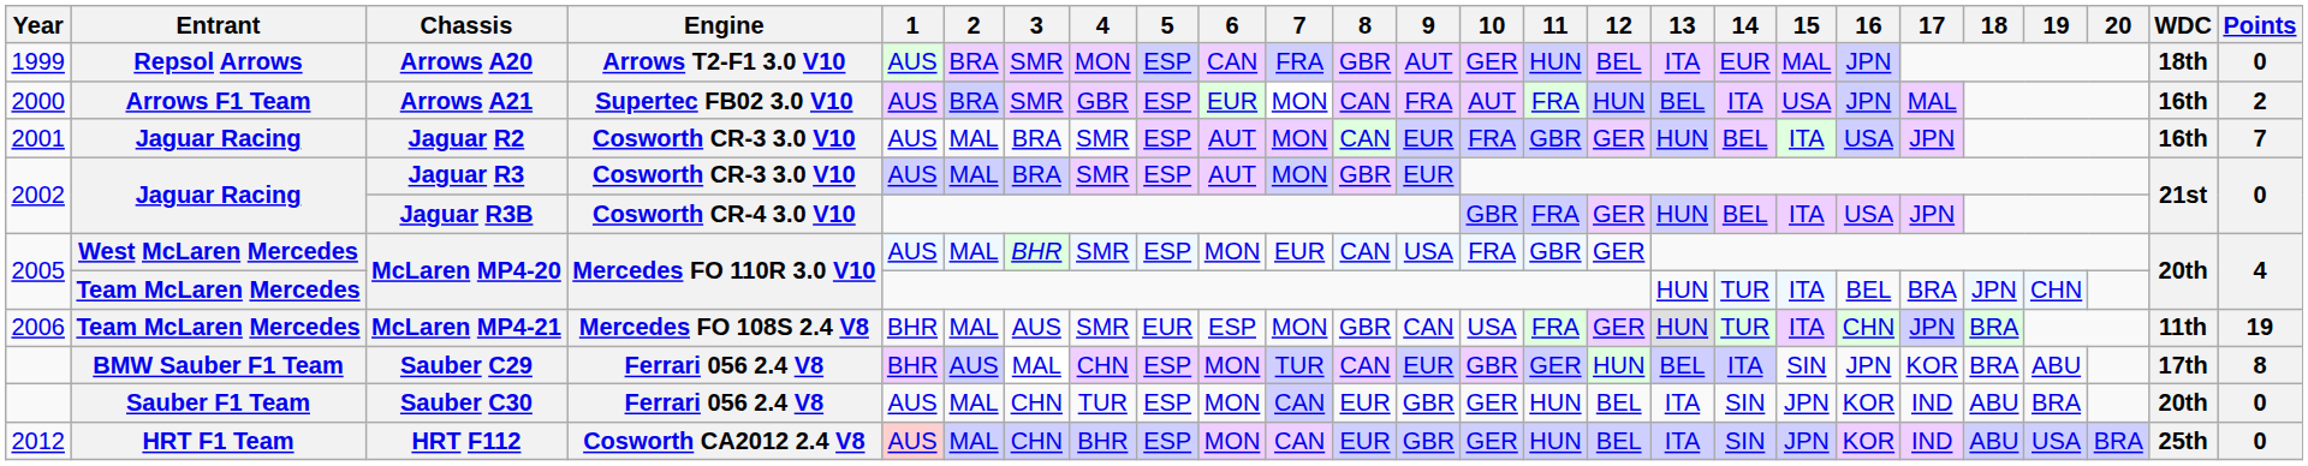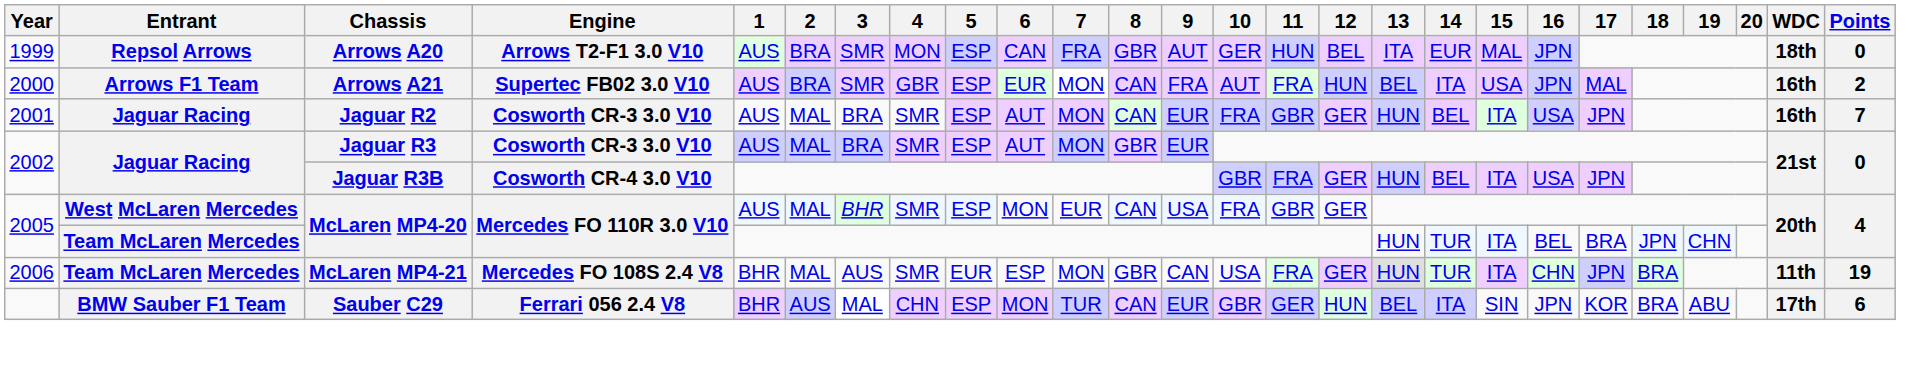 <table class="wikitable" style="text-align:center; font-size:85%">
 <tr>
 <th>Year</th>
 <th>Entrant</th>
 <th>Chassis</th>
 <th>Engine</th>
 <th>1</th>
 <th>2</th>
 <th>3</th>
 <th>4</th>
 <th>5</th>
 <th>6</th>
 <th>7</th>
 <th>8</th>
 <th>9</th>
 <th>10</th>
 <th>11</th>
 <th>12</th>
 <th>13</th>
 <th>14</th>
 <th>15</th>
 <th>16</th>
 <th>17</th>
 <th>18</th>
 <th>19</th>
 <th>20</th>
 <th>WDC</th>
 <th><a href='#'>Points</a></th>
 </tr>
 <tr>
 <td><a href='#'>1999</a></td>
 <th nowrap><a href='#'>Repsol</a> <a href='#'>Arrows</a></th>
 <th nowrap><a href='#'>Arrows</a> <a href='#'>A20</a></th>
 <th nowrap><a href='#'>Arrows</a> T2-F1 3.0 <a href='#'>V10</a></th>
 <td style="background:#DFFFDF;"><a href='#'>AUS</a><br></td>
 <td style="background:#EFCFFF;"><a href='#'>BRA</a><br></td>
 <td style="background:#EFCFFF;"><a href='#'>SMR</a><br></td>
 <td style="background:#EFCFFF;"><a href='#'>MON</a><br></td>
 <td style="background:#CFCFFF;"><a href='#'>ESP</a><br></td>
 <td style="background:#EFCFFF;"><a href='#'>CAN</a><br></td>
 <td style="background:#CFCFFF;"><a href='#'>FRA</a><br></td>
 <td style="background:#EFCFFF;"><a href='#'>GBR</a><br></td>
 <td style="background:#EFCFFF;"><a href='#'>AUT</a><br></td>
 <td style="background:#EFCFFF;"><a href='#'>GER</a><br></td>
 <td style="background:#CFCFFF;"><a href='#'>HUN</a><br></td>
 <td style="background:#EFCFFF;"><a href='#'>BEL</a><br></td>
 <td style="background:#EFCFFF;"><a href='#'>ITA</a><br></td>
 <td style="background:#EFCFFF;"><a href='#'>EUR</a><br></td>
 <td style="background:#EFCFFF;"><a href='#'>MAL</a><br></td>
 <td style="background:#CFCFFF;"><a href='#'>JPN</a><br></td>
 <td colspan=4></td>
 <th>18th</th>
 <th>0</th>
 </tr>
 <tr>
 <td><a href='#'>2000</a></td>
 <th nowrap><a href='#'>Arrows F1 Team</a></th>
 <th nowrap><a href='#'>Arrows</a> <a href='#'>A21</a></th>
 <th nowrap><a href='#'>Supertec</a> FB02 3.0 <a href='#'>V10</a></th>
 <td style="background:#EFCFFF;"><a href='#'>AUS</a><br></td>
 <td style="background:#CFCFFF;"><a href='#'>BRA</a><br></td>
 <td style="background:#EFCFFF;"><a href='#'>SMR</a><br></td>
 <td style="background:#EFCFFF;"><a href='#'>GBR</a><br></td>
 <td style="background:#EFCFFF;"><a href='#'>ESP</a><br></td>
 <td style="background:#DFFFDF;"><a href='#'>EUR</a><br></td>
 <td style="background:#FFFFFF;"><a href='#'>MON</a><br></td>
 <td style="background:#EFCFFF;"><a href='#'>CAN</a><br></td>
 <td style="background:#EFCFFF;"><a href='#'>FRA</a><br></td>
 <td style="background:#EFCFFF;"><a href='#'>AUT</a><br></td>
 <td style="background:#DFFFDF;"><a href='#'>FRA</a><br></td>
 <td style="background:#CFCFFF;"><a href='#'>HUN</a><br></td>
 <td style="background:#CFCFFF;"><a href='#'>BEL</a><br></td>
 <td style="background:#EFCFFF;"><a href='#'>ITA</a><br></td>
 <td style="background:#EFCFFF;"><a href='#'>USA</a><br></td>
 <td style="background:#CFCFFF;"><a href='#'>JPN</a><br></td>
 <td style="background:#EFCFFF;"><a href='#'>MAL</a><br></td>
 <td colspan=3></td>
 <th>16th</th>
 <th>2</th>
 </tr>
 <tr>
 <td><a href='#'>2001</a></td>
 <th nowrap><a href='#'>Jaguar Racing</a></th>
 <th nowrap><a href='#'>Jaguar</a> <a href='#'>R2</a></th>
 <th nowrap><a href='#'>Cosworth</a> CR-3 3.0 <a href='#'>V10</a></th>
 <td><a href='#'>AUS</a></td>
 <td><a href='#'>MAL</a></td>
 <td><a href='#'>BRA</a></td>
 <td><a href='#'>SMR</a></td>
 <td style="background:#EFCFFF;"><a href='#'>ESP</a><br></td>
 <td style="background:#EFCFFF;"><a href='#'>AUT</a><br></td>
 <td style="background:#EFCFFF;"><a href='#'>MON</a><br></td>
 <td style="background:#DFFFDF;"><a href='#'>CAN</a><br></td>
 <td style="background:#CFCFFF;"><a href='#'>EUR</a><br></td>
 <td style="background:#CFCFFF;"><a href='#'>FRA</a><br></td>
 <td style="background:#CFCFFF;"><a href='#'>GBR</a><br></td>
 <td style="background:#EFCFFF;"><a href='#'>GER</a><br></td>
 <td style="background:#CFCFFF;"><a href='#'>HUN</a><br></td>
 <td style="background:#EFCFFF;"><a href='#'>BEL</a><br></td>
 <td style="background:#DFFFDF;"><a href='#'>ITA</a><br></td>
 <td style="background:#CFCFFF;"><a href='#'>USA</a><br></td>
 <td style="background:#EFCFFF;"><a href='#'>JPN</a><br></td>
 <td colspan=3></td>
 <th>16th</th>
 <th>7</th>
 </tr>
 <tr>
 <td rowspan="2"><a href='#'>2002</a></td>
 <th rowspan="2"nowrap><a href='#'>Jaguar Racing</a></th>
 <th nowrap><a href='#'>Jaguar</a> <a href='#'>R3</a></th>
 <th nowrap><a href='#'>Cosworth</a> CR-3 3.0 <a href='#'>V10</a></th>
 <td style="background:#CFCFFF;"><a href='#'>AUS</a><br></td>
 <td style="background:#CFCFFF;"><a href='#'>MAL</a><br></td>
 <td style="background:#CFCFFF;"><a href='#'>BRA</a><br></td>
 <td style="background:#EFCFFF;"><a href='#'>SMR</a><br></td>
 <td style="background:#EFCFFF;"><a href='#'>ESP</a><br></td>
 <td style="background:#EFCFFF;"><a href='#'>AUT</a><br></td>
 <td style="background:#CFCFFF;"><a href='#'>MON</a><br></td>
 <td style="background:#EFCFFF;"><a href='#'>GBR</a><br></td>
 <td style="background:#CFCFFF;"><a href='#'>EUR</a><br></td>
 <td colspan=11></td>
 <th rowspan="2">21st</th>
 <th rowspan="2">0</th>
 </tr>
 <tr>
 <th nowrap><a href='#'>Jaguar</a> <a href='#'>R3B</a></th>
 <th nowrap><a href='#'>Cosworth</a> CR-4 3.0 <a href='#'>V10</a></th>
 <td colspan=9></td>
 <td style="background:#CFCFFF;"><a href='#'>GBR</a><br></td>
 <td style="background:#CFCFFF;"><a href='#'>FRA</a><br></td>
 <td style="background:#EFCFFF;"><a href='#'>GER</a><br></td>
 <td style="background:#CFCFFF;"><a href='#'>HUN</a><br></td>
 <td style="background:#EFCFFF;"><a href='#'>BEL</a><br></td>
 <td style="background:#EFCFFF;"><a href='#'>ITA</a><br></td>
 <td style="background:#EFCFFF;"><a href='#'>USA</a><br></td>
 <td style="background:#EFCFFF;"><a href='#'>JPN</a><br></td>
 <td colspan=3></td>
 </tr>
 <tr>
 <td rowspan="2"><a href='#'>2005</a></td>
 <th nowrap><a href='#'>West</a> <a href='#'>McLaren</a> <a href='#'>Mercedes</a></th>
 <th rowspan="2"nowrap><a href='#'>McLaren</a> <a href='#'>MP4-20</a></th>
 <th rowspan="2"nowrap><a href='#'>Mercedes</a> FO 110R 3.0 <a href='#'>V10</a></th>
 <td style="background:#F0F8FF;"><a href='#'>AUS</a><br></td>
 <td style="background:#F0F8FF;"><a href='#'>MAL</a><br></td>
 <td style="background:#DFFFDF;"><em><a href='#'>BHR</a></em><br></td>
 <td style="background:#F0F8FF;"><a href='#'>SMR</a><br></td>
 <td style="background:#F0F8FF;"><a href='#'>ESP</a><br></td>
 <td><a href='#'>MON</a></td>
 <td><a href='#'>EUR</a></td>
 <td style="background:#F0F8FF;"><a href='#'>CAN</a><br></td>
 <td style="background:#F0F8FF;"><a href='#'>USA</a><br></td>
 <td style="background:#F0F8FF;"><a href='#'>FRA</a><br></td>
 <td style="background:#F0F8FF;"><a href='#'>GBR</a><br></td>
 <td><a href='#'>GER</a></td>
 <td colspan=8></td>
 <th rowspan="2">20th</th>
 <th rowspan="2">4</th>
 </tr>
 <tr>
 <th nowrap><a href='#'>Team McLaren</a> <a href='#'>Mercedes</a></th>
 <td colspan=12></td>
 <td><a href='#'>HUN</a></td>
 <td style="background:#F0F8FF;"><a href='#'>TUR</a><br></td>
 <td style="background:#F0F8FF;"><a href='#'>ITA</a><br></td>
 <td><a href='#'>BEL</a></td>
 <td><a href='#'>BRA</a></td>
 <td style="background:#F0F8FF;"><a href='#'>JPN</a><br></td>
 <td style="background:#F0F8FF;"><a href='#'>CHN</a><br></td>
 <td></td>
 </tr>
 <tr>
 <td><a href='#'>2006</a></td>
 <th nowrap><a href='#'>Team McLaren</a> <a href='#'>Mercedes</a></th>
 <th nowrap><a href='#'>McLaren</a> <a href='#'>MP4-21</a></th>
 <th nowrap><a href='#'>Mercedes</a> FO 108S 2.4 <a href='#'>V8</a></th>
 <td><a href='#'>BHR</a></td>
 <td><a href='#'>MAL</a></td>
 <td><a href='#'>AUS</a></td>
 <td><a href='#'>SMR</a></td>
 <td><a href='#'>EUR</a></td>
 <td><a href='#'>ESP</a></td>
 <td><a href='#'>MON</a></td>
 <td><a href='#'>GBR</a></td>
 <td><a href='#'>CAN</a></td>
 <td><a href='#'>USA</a></td>
 <td style="background:#DFFFDF;"><a href='#'>FRA</a><br></td>
 <td style="background:#EFCFFF;"><a href='#'>GER</a><br></td>
 <td style="background:#DFDFDF;"><a href='#'>HUN</a><br></td>
 <td style="background:#DFFFDF;"><a href='#'>TUR</a><br></td>
 <td style="background:#EFCFFF;"><a href='#'>ITA</a><br></td>
 <td style="background:#DFFFDF;"><a href='#'>CHN</a><br></td>
 <td style="background:#CFCFFF;"><a href='#'>JPN</a><br></td>
 <td style="background:#DFFFDF;"><a href='#'>BRA</a><br></td>
 <td colspan=2></td>
 <th>11th</th>
 <th>19</th>
 </tr>
 <tr>
 <td></td>
 <th nowrap><a href='#'>BMW Sauber F1 Team</a></th>
 <th nowrap><a href='#'>Sauber</a> <a href='#'>C29</a></th>
 <th nowrap><a href='#'>Ferrari</a> 056 2.4 <a href='#'>V8</a></th>
 <td style="background:#EFCFFF;"><a href='#'>BHR</a><br></td>
 <td style="background:#CFCFFF;"><a href='#'>AUS</a><br></td>
 <td style="background:#FFFFFF;"><a href='#'>MAL</a><br></td>
 <td style="background:#EFCFFF;"><a href='#'>CHN</a><br></td>
 <td style="background:#EFCFFF;"><a href='#'>ESP</a><br></td>
 <td style="background:#EFCFFF;"><a href='#'>MON</a><br></td>
 <td style="background:#CFCFFF;"><a href='#'>TUR</a><br></td>
 <td style="background:#EFCFFF;"><a href='#'>CAN</a><br></td>
 <td style="background:#CFCFFF;"><a href='#'>EUR</a><br></td>
 <td style="background:#EFCFFF;"><a href='#'>GBR</a><br></td>
 <td style="background:#CFCFFF;"><a href='#'>GER</a><br></td>
 <td style="background:#DFFFDF;"><a href='#'>HUN</a><br></td>
 <td style="background:#CFCFFF;"><a href='#'>BEL</a><br></td>
 <td style="background:#CFCFFF;"><a href='#'>ITA</a><br></td>
 <td><a href='#'>SIN</a></td>
 <td><a href='#'>JPN</a></td>
 <td><a href='#'>KOR</a></td>
 <td><a href='#'>BRA</a></td>
 <td><a href='#'>ABU</a></td>
 <td></td>
 <th>17th</th>
-<th>8</th>
-</tr>
-<tr>
-<td></td>
-<th nowrap><a href='#'>Sauber F1 Team</a></th>
-<th nowrap><a href='#'>Sauber</a> <a href='#'>C30</a></th>
-<th nowrap><a href='#'>Ferrari</a> 056 2.4 <a href='#'>V8</a></th>
-<td><a href='#'>AUS</a></td>
-<td><a href='#'>MAL</a></td>
-<td><a href='#'>CHN</a></td>
-<td><a href='#'>TUR</a></td>
-<td><a href='#'>ESP</a></td>
-<td><a href='#'>MON</a></td>
-<td style="background:#CFCFFF;"><a href='#'>CAN</a><br></td>
-<td><a href='#'>EUR</a></td>
-<td><a href='#'>GBR</a></td>
-<td><a href='#'>GER</a></td>
-<td><a href='#'>HUN</a></td>
-<td><a href='#'>BEL</a></td>
-<td><a href='#'>ITA</a></td>
-<td><a href='#'>SIN</a></td>
-<td><a href='#'>JPN</a></td>
-<td><a href='#'>KOR</a></td>
-<td><a href='#'>IND</a></td>
-<td><a href='#'>ABU</a></td>
-<td><a href='#'>BRA</a></td>
-<td></td>
-<th>20th</th>
-<th>0</th>
-</tr>
-<tr>
-<td><a href='#'>2012</a></td>
-<th nowrap><a href='#'>HRT F1 Team</a></th>
-<th nowrap><a href='#'>HRT</a> <a href='#'>F112</a></th>
-<th nowrap><a href='#'>Cosworth</a> CA2012 2.4 <a href='#'>V8</a></th>
-<td style="background:#FFCFCF;"><a href='#'>AUS</a><br></td>
-<td style="background:#CFCFFF;"><a href='#'>MAL</a><br></td>
-<td style="background:#CFCFFF;"><a href='#'>CHN</a><br></td>
-<td style="background:#CFCFFF;"><a href='#'>BHR</a><br></td>
-<td style="background:#CFCFFF;"><a href='#'>ESP</a><br></td>
-<td style="background:#EFCFFF;"><a href='#'>MON</a><br></td>
-<td style="background:#EFCFFF;"><a href='#'>CAN</a><br></td>
-<td style="background:#CFCFFF;"><a href='#'>EUR</a><br></td>
-<td style="background:#CFCFFF;"><a href='#'>GBR</a><br></td>
-<td style="background:#CFCFFF;"><a href='#'>GER</a><br></td>
-<td style="background:#CFCFFF;"><a href='#'>HUN</a><br></td>
-<td style="background:#CFCFFF;"><a href='#'>BEL</a><br></td>
-<td style="background:#CFCFFF;"><a href='#'>ITA</a><br></td>
-<td style="background:#CFCFFF;"><a href='#'>SIN</a><br></td>
-<td style="background:#CFCFFF;"><a href='#'>JPN</a><br></td>
-<td style="background:#EFCFFF;"><a href='#'>KOR</a><br></td>
-<td style="background:#EFCFFF;"><a href='#'>IND</a><br></td>
-<td style="background:#CFCFFF;"><a href='#'>ABU</a><br></td>
-<td style="background:#CFCFFF;"><a href='#'>USA</a><br></td>
-<td style="background:#CFCFFF;"><a href='#'>BRA</a><br></td>
-<th>25th</th>
-<th>0</th>
+<th>6</th>
 </tr>
 </table>
